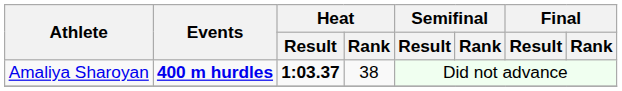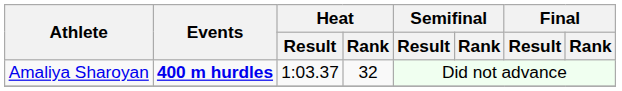 <table class=wikitable style="text-align:center; font-size:90%">
 <tr>
 <th rowspan="2">Athlete</th>
 <th rowspan="2">Events</th>
 <th colspan="2">Heat</th>
 <th colspan="2">Semifinal</th>
 <th colspan="2">Final</th>
 </tr>
 <tr>
 <th>Result</th>
 <th>Rank</th>
 <th>Result</th>
 <th>Rank</th>
 <th>Result</th>
 <th>Rank</th>
 </tr>
 <tr>
 <td><a href='#'>Amaliya Sharoyan</a></td>
 <td><strong><a href='#'>400 m hurdles</a></strong></td>
-<td><strong>1:03.37</strong></td>
-<td>38</td>
+<td>1:03.37</td>
+<td>32</td>
 <td colspan=4 bgcolor=honeydew>Did not advance</td>
 </tr>
 <tr>
 </tr>
 </table>
